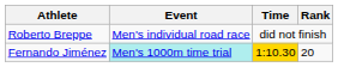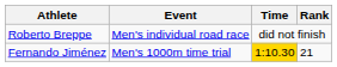 <table class=wikitable style="font-size:90%">
 <tr>
 <th>Athlete</th>
 <th>Event</th>
 <th>Time</th>
 <th>Rank</th>
 </tr>
 <tr>
 <td><a href='#'>Roberto Breppe</a></td>
 <td><a href='#'>Men's individual road race</a></td>
 <td align=center colspan=2>did not finish</td>
 </tr>
 <tr>
 <td><a href='#'>Fernando Jiménez</a></td>
-<td style="background: paleturquoise;"><a href='#'>Men's 1000m time trial</a></td>
+<td><a href='#'>Men's 1000m time trial</a></td>
 <td style="background: gold;">1:10.30</td>
-<td>20</td>
+<td>21</td>
 </tr>
 </table>
